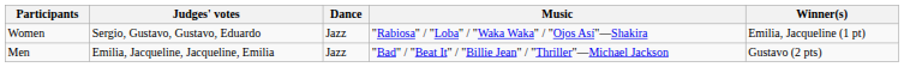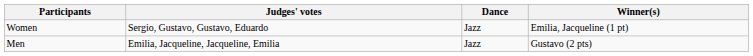 <table class="wikitable" style="width:95%; white-space:nowrap">
 <tr>
 <th>Participants</th>
 <th>Judges' votes</th>
 <th>Dance</th>
-<th>Music</th>
 <th>Winner(s)</th>
 </tr>
 <tr>
 <td>Women</td>
 <td>Sergio, Gustavo, Gustavo, Eduardo</td>
 <td>Jazz</td>
-<td>"<a href='#'>Rabiosa</a>" / "<a href='#'>Loba</a>" / "<a href='#'>Waka Waka</a>" / "<a href='#'>Ojos Así</a>"—<a href='#'>Shakira</a></td>
 <td>Emilia, Jacqueline (1 pt)</td>
 </tr>
 <tr>
 <td>Men</td>
 <td>Emilia, Jacqueline, Jacqueline, Emilia</td>
 <td>Jazz</td>
-<td>"<a href='#'>Bad</a>" / "<a href='#'>Beat It</a>" / "<a href='#'>Billie Jean</a>" / "<a href='#'>Thriller</a>"—<a href='#'>Michael Jackson</a></td>
 <td>Gustavo (2 pts)</td>
 </tr>
 </table>
